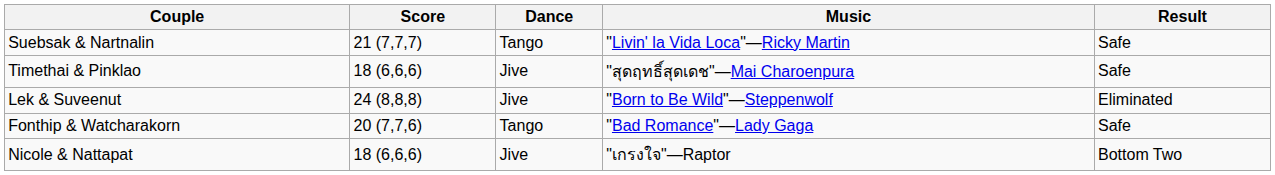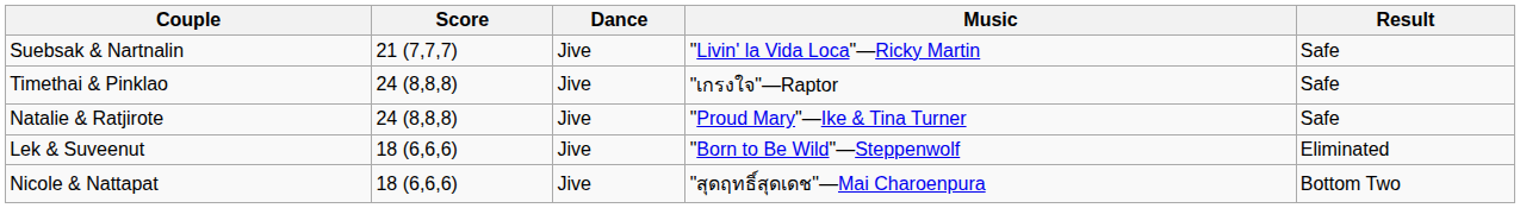 <table class="wikitable" style="width:80%;">
 <tr>
 <th>Couple</th>
 <th>Score</th>
 <th>Dance</th>
 <th>Music</th>
 <th>Result</th>
 </tr>
 <tr>
 <td>Suebsak & Nartnalin</td>
 <td>21 (7,7,7)</td>
-<td>Tango</td>
+<td>Jive</td>
 <td>"<a href='#'>Livin' la Vida Loca</a>"—<a href='#'>Ricky Martin</a></td>
 <td>Safe</td>
 </tr>
 <tr>
 <td>Timethai & Pinklao</td>
-<td>18 (6,6,6)</td>
+<td>24 (8,8,8)</td>
 <td>Jive</td>
-<td>"สุดฤทธิ์สุดเดช"—<a href='#'>Mai Charoenpura</a></td>
+<td>"เกรงใจ"—Raptor</td>
+<td>Safe</td>
+</tr>
+<tr>
+<td>Natalie & Ratjirote</td>
+<td>24 (8,8,8)</td>
+<td>Jive</td>
+<td>"<a href='#'>Proud Mary</a>"—<a href='#'>Ike & Tina Turner</a></td>
 <td>Safe</td>
 </tr>
 <tr>
 <td>Lek & Suveenut</td>
-<td>24 (8,8,8)</td>
+<td>18 (6,6,6)</td>
 <td>Jive</td>
 <td>"<a href='#'>Born to Be Wild</a>"—<a href='#'>Steppenwolf</a></td>
 <td>Eliminated</td>
 </tr>
 <tr>
-<td>Fonthip & Watcharakorn</td>
-<td>20 (7,7,6)</td>
-<td>Tango</td>
-<td>"<a href='#'>Bad Romance</a>"—<a href='#'>Lady Gaga</a></td>
-<td>Safe</td>
-</tr>
-<tr>
 <td>Nicole & Nattapat</td>
 <td>18 (6,6,6)</td>
 <td>Jive</td>
-<td>"เกรงใจ"—Raptor</td>
+<td>"สุดฤทธิ์สุดเดช"—<a href='#'>Mai Charoenpura</a></td>
 <td>Bottom Two</td>
 </tr>
 </table>
